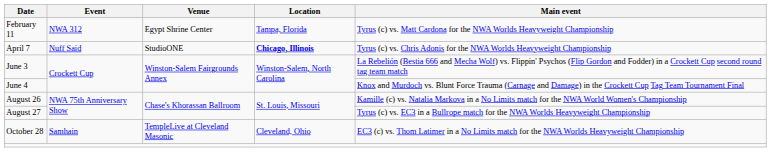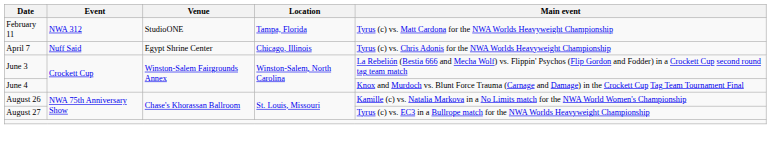 <table class="sortable wikitable succession-box" style="font-size:85%;">
 <tr>
 <th>Date</th>
 <th>Event</th>
 <th>Venue</th>
 <th>Location</th>
 <th>Main event</th>
 </tr>
 <tr>
 <td>February 11</td>
 <td><a href='#'>NWA 312</a></td>
-<td>Egypt Shrine Center</td>
+<td>StudioONE</td>
 <td><a href='#'>Tampa, Florida</a></td>
 <td><a href='#'>Tyrus</a> (c) vs. <a href='#'>Matt Cardona</a> for the <a href='#'>NWA Worlds Heavyweight Championship</a></td>
 </tr>
 <tr>
 <td>April 7</td>
 <td><a href='#'>Nuff Said</a></td>
-<td>StudioONE</td>
-<td><strong><a href='#'>Chicago, Illinois</a></strong></td>
+<td>Egypt Shrine Center</td>
+<td><a href='#'>Chicago, Illinois</a></td>
 <td><a href='#'>Tyrus</a> (c) vs. <a href='#'>Chris Adonis</a> for the <a href='#'>NWA Worlds Heavyweight Championship</a></td>
 </tr>
 <tr>
 <td>June 3</td>
 <td rowspan=2><a href='#'>Crockett Cup</a></td>
 <td rowspan=2><a href='#'>Winston-Salem Fairgrounds Annex</a></td>
 <td rowspan=2><a href='#'>Winston-Salem, North Carolina</a></td>
 <td><a href='#'>La Rebelión</a> (<a href='#'>Bestia 666</a> and <a href='#'>Mecha Wolf</a>) vs. Flippin' Psychos (<a href='#'>Flip Gordon</a> and Fodder) in a <a href='#'>Crockett Cup</a> <a href='#'>second round tag team match</a></td>
 </tr>
 <tr>
 <td>June 4</td>
 <td><a href='#'>Knox</a> and <a href='#'>Murdoch</a> vs. Blunt Force Trauma (<a href='#'>Carnage</a> and <a href='#'>Damage</a>) in the <a href='#'>Crockett Cup</a> <a href='#'>Tag Team Tournament Final</a></td>
 </tr>
 <tr>
 <td>August 26</td>
 <td rowspan="2"><a href='#'>NWA 75th Anniversary Show</a></td>
 <td rowspan="2"><a href='#'>Chase's Khorassan Ballroom</a></td>
 <td rowspan="2"><a href='#'>St. Louis, Missouri</a></td>
 <td><a href='#'>Kamille</a> (c) vs. <a href='#'>Natalia Markova</a> in a <a href='#'>No Limits match</a> for the <a href='#'>NWA World Women's Championship</a></td>
 </tr>
 <tr>
 <td>August 27</td>
 <td><a href='#'>Tyrus</a> (c) vs. <a href='#'>EC3</a> in a <a href='#'>Bullrope match</a> for the <a href='#'>NWA Worlds Heavyweight Championship</a></td>
 </tr>
 <tr>
-<td>October 28</td>
-<td><a href='#'>Samhain</a></td>
-<td><a href='#'>TempleLive at Cleveland Masonic</a></td>
-<td><a href='#'>Cleveland, Ohio</a></td>
-<td><a href='#'>EC3</a> (c) vs. <a href='#'>Thom Latimer</a> in a <a href='#'>No Limits match</a> for the <a href='#'>NWA Worlds Heavyweight Championship</a></td>
-</tr>
-<tr>
 <td colspan=5></td>
 </tr>
 </table>
